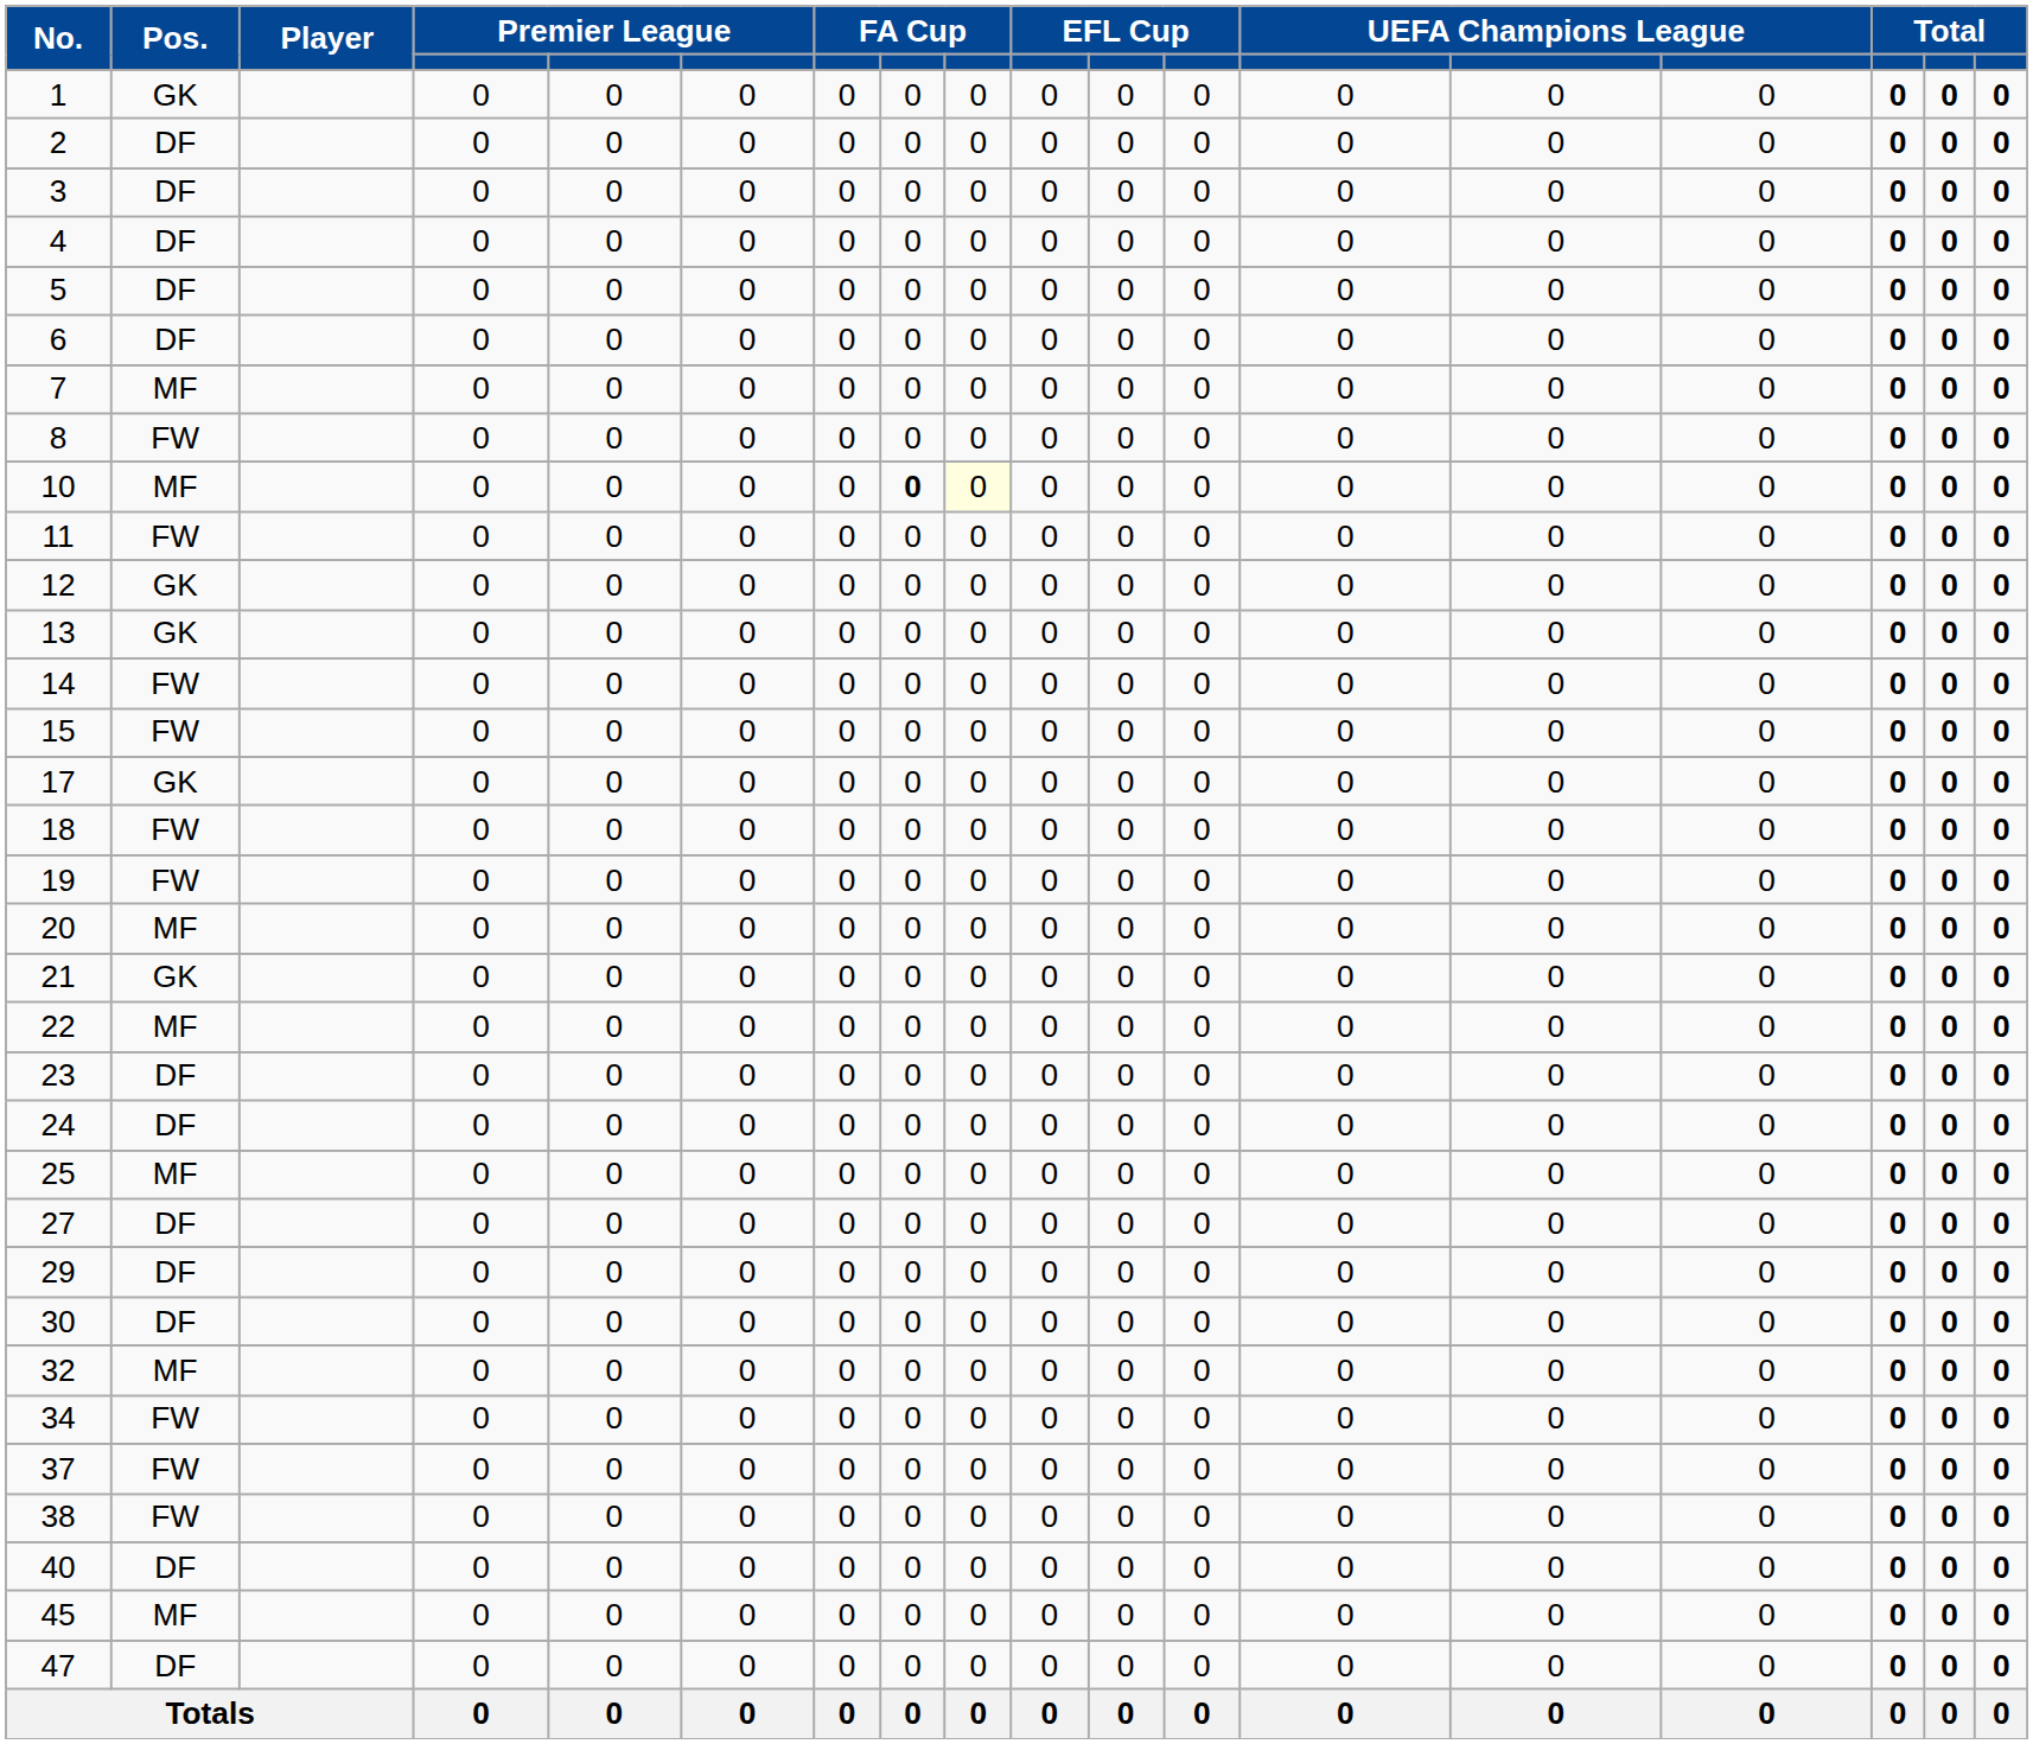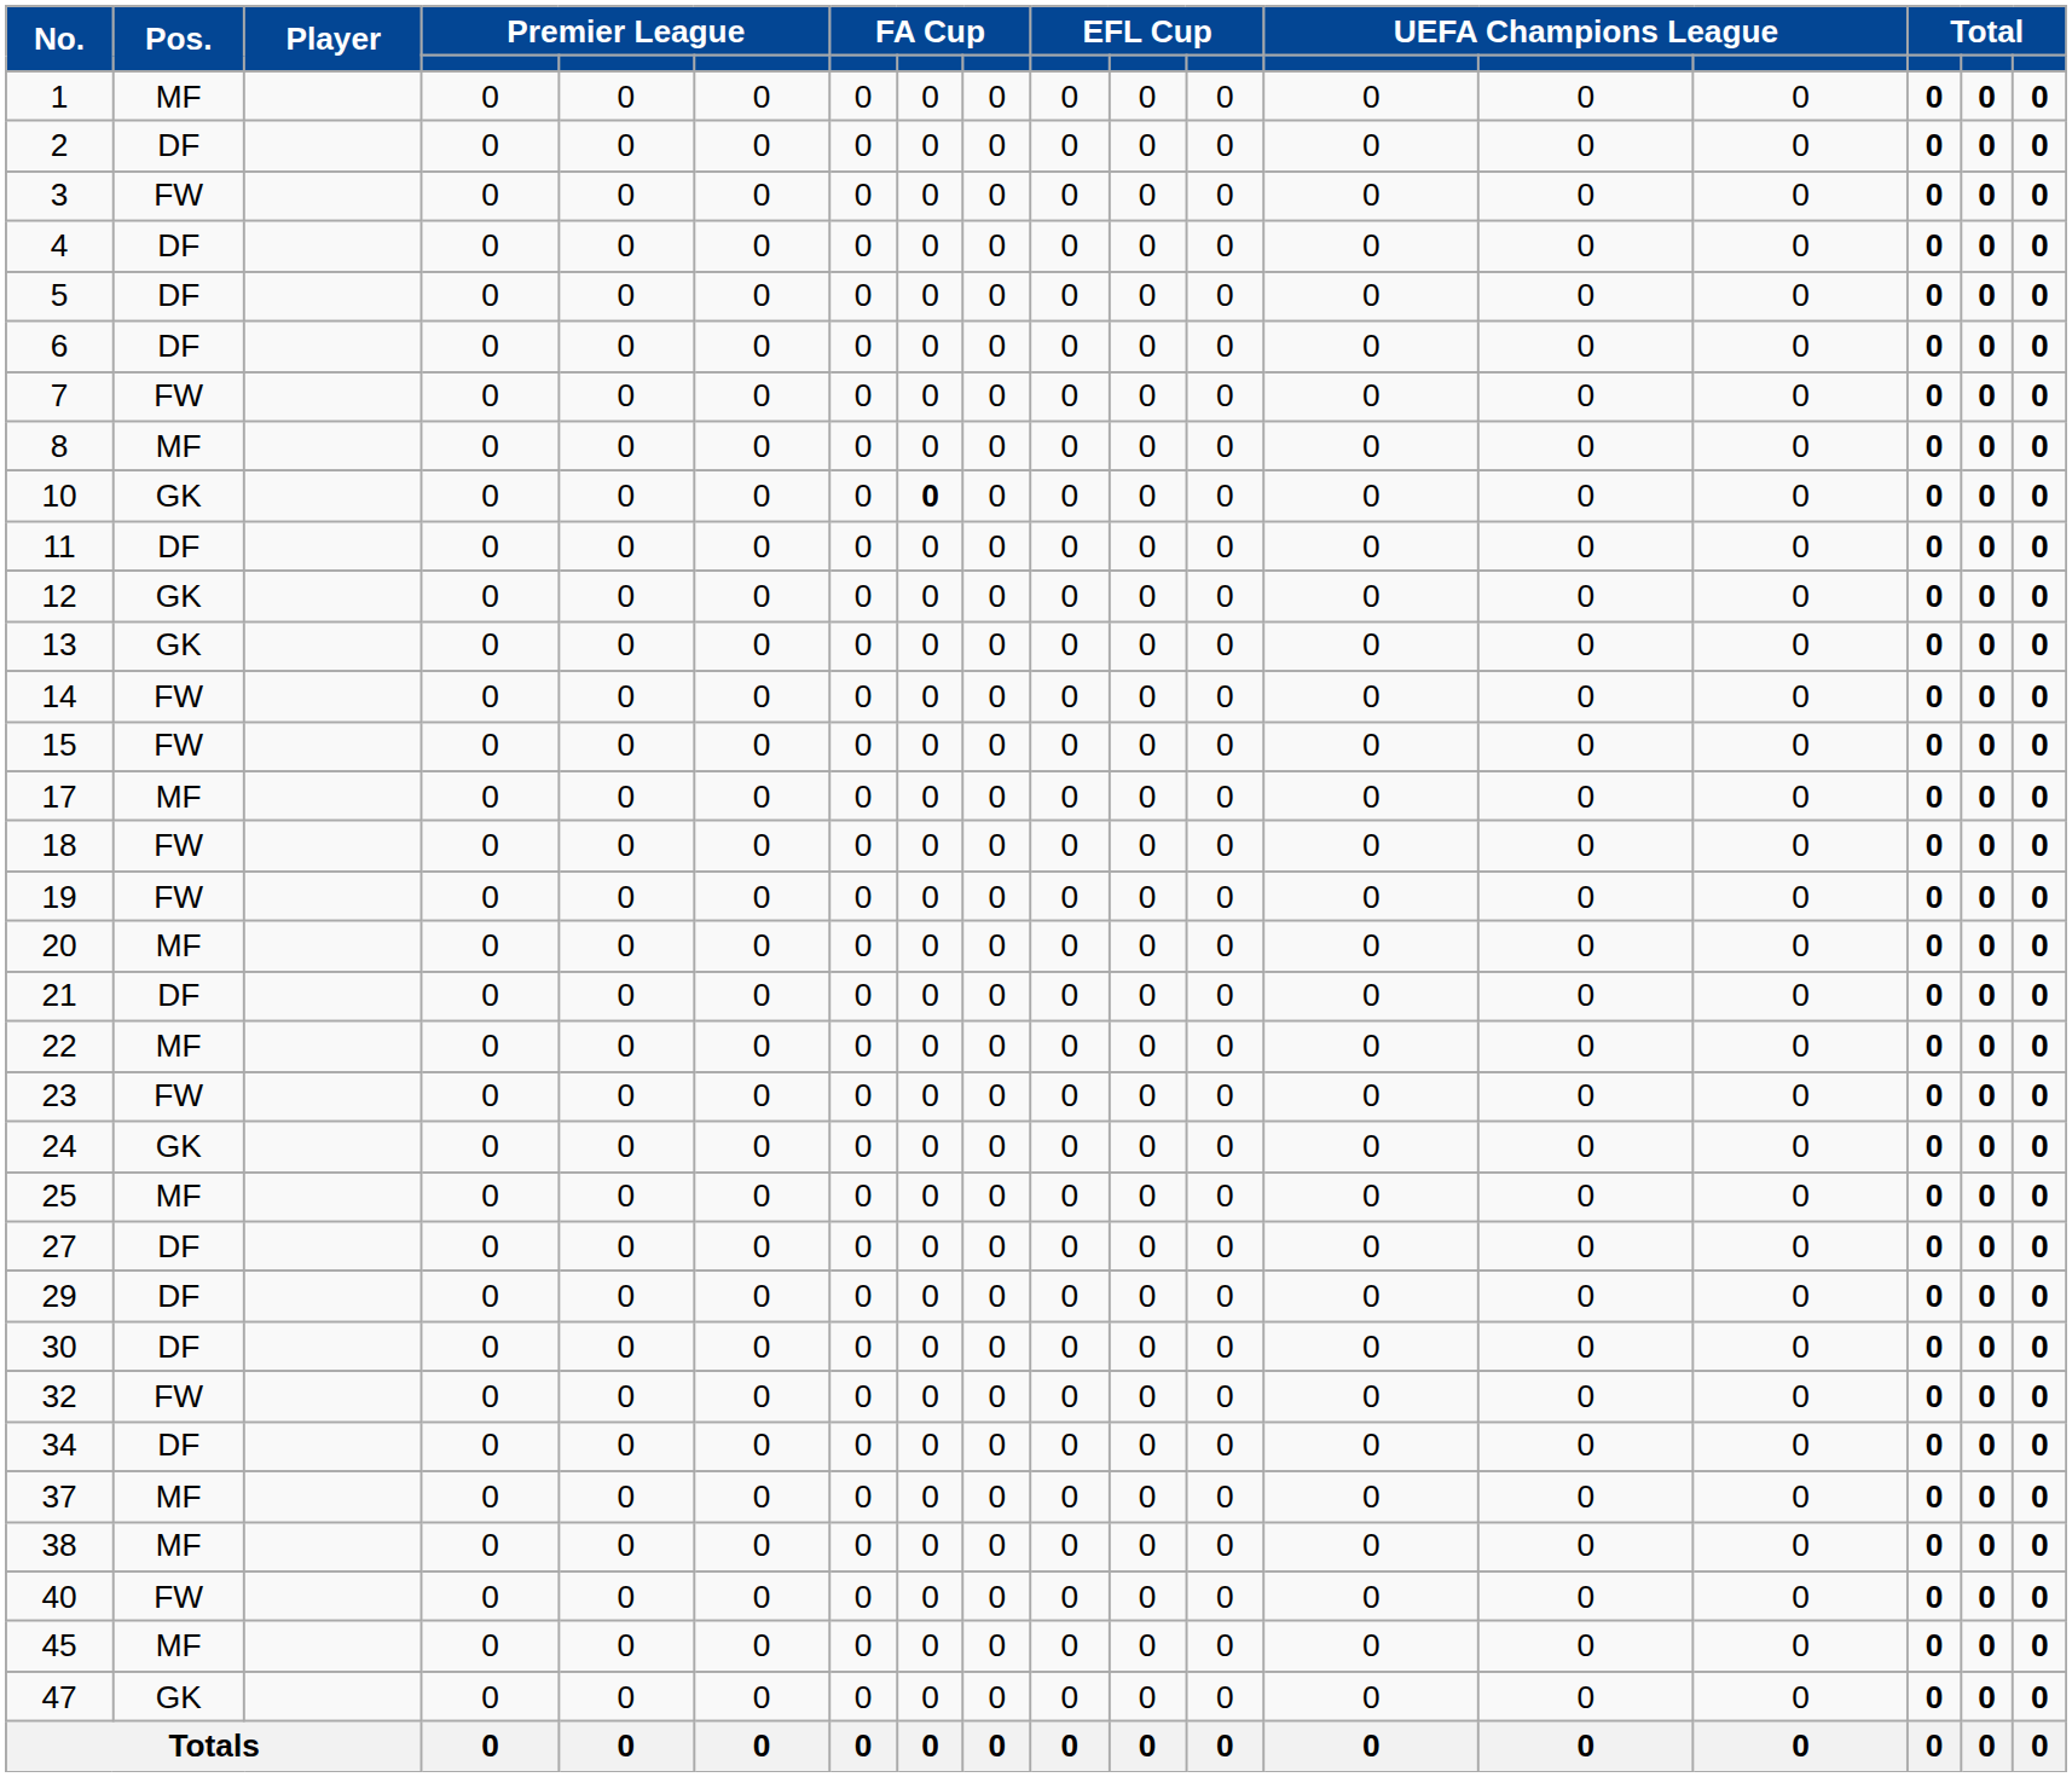 <table class="wikitable sortable" style="text-align:center; font-size:85%; width:100%">
 <tr>
 <th rowspan=2 style=background-color:#034694;color:#FFFFFF>No.</th>
 <th rowspan=2 style=background-color:#034694;color:#FFFFFF>Pos.</th>
 <th rowspan=2 style=background-color:#034694;color:#FFFFFF>Player</th>
 <th colspan=3 style=background:#034694;color:#FFFFFF>Premier League</th>
 <th colspan=3 style=background:#034694;color:#FFFFFF>FA Cup</th>
 <th colspan=3 style=background:#034694;color:#FFFFFF>EFL Cup</th>
 <th colspan=3 style=background:#034694;color:#FFFFFF>UEFA Champions League</th>
 <th colspan=3 style=background:#034694;color:#FFFFFF>Total</th>
 </tr>
 <tr>
 <th style=background-color:#034694;color:#FFFFFF></th>
 <th style=background-color:#034694;color:#FFFFFF></th>
 <th style=background-color:#034694;color:#FFFFFF></th>
 <th style=background-color:#034694;color:#FFFFFF></th>
 <th style=background-color:#034694;color:#FFFFFF></th>
 <th style=background-color:#034694;color:#FFFFFF></th>
 <th style=background-color:#034694;color:#FFFFFF></th>
 <th style=background-color:#034694;color:#FFFFFF></th>
 <th style=background-color:#034694;color:#FFFFFF></th>
 <th style=background-color:#034694;color:#FFFFFF></th>
 <th style=background-color:#034694;color:#FFFFFF></th>
 <th style=background-color:#034694;color:#FFFFFF></th>
 <th style=background-color:#034694;color:#FFFFFF></th>
 <th style=background-color:#034694;color:#FFFFFF></th>
 <th style=background-color:#034694;color:#FFFFFF></th>
 </tr>
 <tr>
 </tr>
 <tr>
 <td>1</td>
-<td>GK</td>
+<td>MF</td>
 <td align=left> </td>
 <td>0</td>
 <td>0</td>
 <td>0</td>
 <td>0</td>
 <td>0</td>
 <td>0</td>
 <td>0</td>
 <td>0</td>
 <td>0</td>
 <td>0</td>
 <td>0</td>
 <td>0</td>
 <td><strong>0</strong></td>
 <td><strong>0</strong></td>
 <td><strong>0</strong></td>
 </tr>
 <tr>
 <td>2</td>
 <td>DF</td>
 <td align=left> </td>
 <td>0</td>
 <td>0</td>
 <td>0</td>
 <td>0</td>
 <td>0</td>
 <td>0</td>
 <td>0</td>
 <td>0</td>
 <td>0</td>
 <td>0</td>
 <td>0</td>
 <td>0</td>
 <td><strong>0</strong></td>
 <td><strong>0</strong></td>
 <td><strong>0</strong></td>
 </tr>
 <tr>
 <td>3</td>
-<td>DF</td>
+<td>FW</td>
 <td align=left> </td>
 <td>0</td>
 <td>0</td>
 <td>0</td>
 <td>0</td>
 <td>0</td>
 <td>0</td>
 <td>0</td>
 <td>0</td>
 <td>0</td>
 <td>0</td>
 <td>0</td>
 <td>0</td>
 <td><strong>0</strong></td>
 <td><strong>0</strong></td>
 <td><strong>0</strong></td>
 </tr>
 <tr>
 <td>4</td>
 <td>DF</td>
 <td align=left> </td>
 <td>0</td>
 <td>0</td>
 <td>0</td>
 <td>0</td>
 <td>0</td>
 <td>0</td>
 <td>0</td>
 <td>0</td>
 <td>0</td>
 <td>0</td>
 <td>0</td>
 <td>0</td>
 <td><strong>0</strong></td>
 <td><strong>0</strong></td>
 <td><strong>0</strong></td>
 </tr>
 <tr>
 <td>5</td>
 <td>DF</td>
 <td align=left> </td>
 <td>0</td>
 <td>0</td>
 <td>0</td>
 <td>0</td>
 <td>0</td>
 <td>0</td>
 <td>0</td>
 <td>0</td>
 <td>0</td>
 <td>0</td>
 <td>0</td>
 <td>0</td>
 <td><strong>0</strong></td>
 <td><strong>0</strong></td>
 <td><strong>0</strong></td>
 </tr>
 <tr>
 <td>6</td>
 <td>DF</td>
 <td align=left> </td>
 <td>0</td>
 <td>0</td>
 <td>0</td>
 <td>0</td>
 <td>0</td>
 <td>0</td>
 <td>0</td>
 <td>0</td>
 <td>0</td>
 <td>0</td>
 <td>0</td>
 <td>0</td>
 <td><strong>0</strong></td>
 <td><strong>0</strong></td>
 <td><strong>0</strong></td>
 </tr>
 <tr>
 <td>7</td>
+<td>FW</td>
+<td align=left> </td>
+<td>0</td>
+<td>0</td>
+<td>0</td>
+<td>0</td>
+<td>0</td>
+<td>0</td>
+<td>0</td>
+<td>0</td>
+<td>0</td>
+<td>0</td>
+<td>0</td>
+<td>0</td>
+<td><strong>0</strong></td>
+<td><strong>0</strong></td>
+<td><strong>0</strong></td>
+</tr>
+<tr>
+<td>8</td>
 <td>MF</td>
 <td align=left> </td>
 <td>0</td>
 <td>0</td>
 <td>0</td>
 <td>0</td>
 <td>0</td>
 <td>0</td>
 <td>0</td>
 <td>0</td>
 <td>0</td>
 <td>0</td>
 <td>0</td>
 <td>0</td>
 <td><strong>0</strong></td>
 <td><strong>0</strong></td>
 <td><strong>0</strong></td>
 </tr>
 <tr>
-<td>8</td>
-<td>FW</td>
+<td>10</td>
+<td>GK</td>
 <td align=left> </td>
 <td>0</td>
 <td>0</td>
 <td>0</td>
 <td>0</td>
-<td>0</td>
+<td><strong>0</strong></td>
 <td>0</td>
 <td>0</td>
 <td>0</td>
 <td>0</td>
 <td>0</td>
 <td>0</td>
 <td>0</td>
 <td><strong>0</strong></td>
 <td><strong>0</strong></td>
 <td><strong>0</strong></td>
 </tr>
 <tr>
-<td>10</td>
-<td>MF</td>
-<td align=left> </td>
-<td>0</td>
-<td>0</td>
-<td>0</td>
-<td>0</td>
-<td><strong>0</strong></td>
-<td style="background: lightyellow;">0</td>
-<td>0</td>
-<td>0</td>
-<td>0</td>
-<td>0</td>
-<td>0</td>
-<td>0</td>
-<td><strong>0</strong></td>
-<td><strong>0</strong></td>
-<td><strong>0</strong></td>
-</tr>
-<tr>
 <td>11</td>
-<td>FW</td>
+<td>DF</td>
 <td align=left> </td>
 <td>0</td>
 <td>0</td>
 <td>0</td>
 <td>0</td>
 <td>0</td>
 <td>0</td>
 <td>0</td>
 <td>0</td>
 <td>0</td>
 <td>0</td>
 <td>0</td>
 <td>0</td>
 <td><strong>0</strong></td>
 <td><strong>0</strong></td>
 <td><strong>0</strong></td>
 </tr>
 <tr>
 <td>12</td>
 <td>GK</td>
 <td align=left> </td>
 <td>0</td>
 <td>0</td>
 <td>0</td>
 <td>0</td>
 <td>0</td>
 <td>0</td>
 <td>0</td>
 <td>0</td>
 <td>0</td>
 <td>0</td>
 <td>0</td>
 <td>0</td>
 <td><strong>0</strong></td>
 <td><strong>0</strong></td>
 <td><strong>0</strong></td>
 </tr>
 <tr>
 <td>13</td>
 <td>GK</td>
 <td align=left> </td>
 <td>0</td>
 <td>0</td>
 <td>0</td>
 <td>0</td>
 <td>0</td>
 <td>0</td>
 <td>0</td>
 <td>0</td>
 <td>0</td>
 <td>0</td>
 <td>0</td>
 <td>0</td>
 <td><strong>0</strong></td>
 <td><strong>0</strong></td>
 <td><strong>0</strong></td>
 </tr>
 <tr>
 <td>14</td>
 <td>FW</td>
 <td align=left> </td>
 <td>0</td>
 <td>0</td>
 <td>0</td>
 <td>0</td>
 <td>0</td>
 <td>0</td>
 <td>0</td>
 <td>0</td>
 <td>0</td>
 <td>0</td>
 <td>0</td>
 <td>0</td>
 <td><strong>0</strong></td>
 <td><strong>0</strong></td>
 <td><strong>0</strong></td>
 </tr>
 <tr>
 <td>15</td>
 <td>FW</td>
 <td align=left> </td>
 <td>0</td>
 <td>0</td>
 <td>0</td>
 <td>0</td>
 <td>0</td>
 <td>0</td>
 <td>0</td>
 <td>0</td>
 <td>0</td>
 <td>0</td>
 <td>0</td>
 <td>0</td>
 <td><strong>0</strong></td>
 <td><strong>0</strong></td>
 <td><strong>0</strong></td>
 </tr>
 <tr>
 <td>17</td>
-<td>GK</td>
+<td>MF</td>
 <td align=left> </td>
 <td>0</td>
 <td>0</td>
 <td>0</td>
 <td>0</td>
 <td>0</td>
 <td>0</td>
 <td>0</td>
 <td>0</td>
 <td>0</td>
 <td>0</td>
 <td>0</td>
 <td>0</td>
 <td><strong>0</strong></td>
 <td><strong>0</strong></td>
 <td><strong>0</strong></td>
 </tr>
 <tr>
 <td>18</td>
 <td>FW</td>
 <td align=left> </td>
 <td>0</td>
 <td>0</td>
 <td>0</td>
 <td>0</td>
 <td>0</td>
 <td>0</td>
 <td>0</td>
 <td>0</td>
 <td>0</td>
 <td>0</td>
 <td>0</td>
 <td>0</td>
 <td><strong>0</strong></td>
 <td><strong>0</strong></td>
 <td><strong>0</strong></td>
 </tr>
 <tr>
 <td>19</td>
 <td>FW</td>
 <td align=left> </td>
 <td>0</td>
 <td>0</td>
 <td>0</td>
 <td>0</td>
 <td>0</td>
 <td>0</td>
 <td>0</td>
 <td>0</td>
 <td>0</td>
 <td>0</td>
 <td>0</td>
 <td>0</td>
 <td><strong>0</strong></td>
 <td><strong>0</strong></td>
 <td><strong>0</strong></td>
 </tr>
 <tr>
 <td>20</td>
 <td>MF</td>
 <td align=left> </td>
 <td>0</td>
 <td>0</td>
 <td>0</td>
 <td>0</td>
 <td>0</td>
 <td>0</td>
 <td>0</td>
 <td>0</td>
 <td>0</td>
 <td>0</td>
 <td>0</td>
 <td>0</td>
 <td><strong>0</strong></td>
 <td><strong>0</strong></td>
 <td><strong>0</strong></td>
 </tr>
 <tr>
 <td>21</td>
-<td>GK</td>
+<td>DF</td>
 <td align=left> </td>
 <td>0</td>
 <td>0</td>
 <td>0</td>
 <td>0</td>
 <td>0</td>
 <td>0</td>
 <td>0</td>
 <td>0</td>
 <td>0</td>
 <td>0</td>
 <td>0</td>
 <td>0</td>
 <td><strong>0</strong></td>
 <td><strong>0</strong></td>
 <td><strong>0</strong></td>
 </tr>
 <tr>
 <td>22</td>
 <td>MF</td>
 <td align=left> </td>
 <td>0</td>
 <td>0</td>
 <td>0</td>
 <td>0</td>
 <td>0</td>
 <td>0</td>
 <td>0</td>
 <td>0</td>
 <td>0</td>
 <td>0</td>
 <td>0</td>
 <td>0</td>
 <td><strong>0</strong></td>
 <td><strong>0</strong></td>
 <td><strong>0</strong></td>
 </tr>
 <tr>
 <td>23</td>
-<td>DF</td>
+<td>FW</td>
 <td align=left> </td>
 <td>0</td>
 <td>0</td>
 <td>0</td>
 <td>0</td>
 <td>0</td>
 <td>0</td>
 <td>0</td>
 <td>0</td>
 <td>0</td>
 <td>0</td>
 <td>0</td>
 <td>0</td>
 <td><strong>0</strong></td>
 <td><strong>0</strong></td>
 <td><strong>0</strong></td>
 </tr>
 <tr>
 <td>24</td>
-<td>DF</td>
+<td>GK</td>
 <td align=left> </td>
 <td>0</td>
 <td>0</td>
 <td>0</td>
 <td>0</td>
 <td>0</td>
 <td>0</td>
 <td>0</td>
 <td>0</td>
 <td>0</td>
 <td>0</td>
 <td>0</td>
 <td>0</td>
 <td><strong>0</strong></td>
 <td><strong>0</strong></td>
 <td><strong>0</strong></td>
 </tr>
 <tr>
 <td>25</td>
 <td>MF</td>
 <td align=left> </td>
 <td>0</td>
 <td>0</td>
 <td>0</td>
 <td>0</td>
 <td>0</td>
 <td>0</td>
 <td>0</td>
 <td>0</td>
 <td>0</td>
 <td>0</td>
 <td>0</td>
 <td>0</td>
 <td><strong>0</strong></td>
 <td><strong>0</strong></td>
 <td><strong>0</strong></td>
 </tr>
 <tr>
 <td>27</td>
 <td>DF</td>
 <td align=left> </td>
 <td>0</td>
 <td>0</td>
 <td>0</td>
 <td>0</td>
 <td>0</td>
 <td>0</td>
 <td>0</td>
 <td>0</td>
 <td>0</td>
 <td>0</td>
 <td>0</td>
 <td>0</td>
 <td><strong>0</strong></td>
 <td><strong>0</strong></td>
 <td><strong>0</strong></td>
 </tr>
 <tr>
 <td>29</td>
 <td>DF</td>
 <td align=left> </td>
 <td>0</td>
 <td>0</td>
 <td>0</td>
 <td>0</td>
 <td>0</td>
 <td>0</td>
 <td>0</td>
 <td>0</td>
 <td>0</td>
 <td>0</td>
 <td>0</td>
 <td>0</td>
 <td><strong>0</strong></td>
 <td><strong>0</strong></td>
 <td><strong>0</strong></td>
 </tr>
 <tr>
 <td>30</td>
 <td>DF</td>
 <td align=left> </td>
 <td>0</td>
 <td>0</td>
 <td>0</td>
 <td>0</td>
 <td>0</td>
 <td>0</td>
 <td>0</td>
 <td>0</td>
 <td>0</td>
 <td>0</td>
 <td>0</td>
 <td>0</td>
 <td><strong>0</strong></td>
 <td><strong>0</strong></td>
 <td><strong>0</strong></td>
 </tr>
 <tr>
 <td>32</td>
+<td>FW</td>
+<td align=left> </td>
+<td>0</td>
+<td>0</td>
+<td>0</td>
+<td>0</td>
+<td>0</td>
+<td>0</td>
+<td>0</td>
+<td>0</td>
+<td>0</td>
+<td>0</td>
+<td>0</td>
+<td>0</td>
+<td><strong>0</strong></td>
+<td><strong>0</strong></td>
+<td><strong>0</strong></td>
+</tr>
+<tr>
+<td>34</td>
+<td>DF</td>
+<td align=left> </td>
+<td>0</td>
+<td>0</td>
+<td>0</td>
+<td>0</td>
+<td>0</td>
+<td>0</td>
+<td>0</td>
+<td>0</td>
+<td>0</td>
+<td>0</td>
+<td>0</td>
+<td>0</td>
+<td><strong>0</strong></td>
+<td><strong>0</strong></td>
+<td><strong>0</strong></td>
+</tr>
+<tr>
+<td>37</td>
 <td>MF</td>
 <td align=left> </td>
 <td>0</td>
 <td>0</td>
 <td>0</td>
 <td>0</td>
 <td>0</td>
 <td>0</td>
 <td>0</td>
 <td>0</td>
 <td>0</td>
 <td>0</td>
 <td>0</td>
 <td>0</td>
 <td><strong>0</strong></td>
 <td><strong>0</strong></td>
 <td><strong>0</strong></td>
 </tr>
 <tr>
-<td>34</td>
-<td>FW</td>
-<td align=left> </td>
-<td>0</td>
-<td>0</td>
-<td>0</td>
-<td>0</td>
-<td>0</td>
-<td>0</td>
-<td>0</td>
-<td>0</td>
-<td>0</td>
-<td>0</td>
-<td>0</td>
-<td>0</td>
-<td><strong>0</strong></td>
-<td><strong>0</strong></td>
-<td><strong>0</strong></td>
-</tr>
-<tr>
-<td>37</td>
-<td>FW</td>
-<td align=left> </td>
-<td>0</td>
-<td>0</td>
-<td>0</td>
-<td>0</td>
-<td>0</td>
-<td>0</td>
-<td>0</td>
-<td>0</td>
-<td>0</td>
-<td>0</td>
-<td>0</td>
-<td>0</td>
-<td><strong>0</strong></td>
-<td><strong>0</strong></td>
-<td><strong>0</strong></td>
-</tr>
-<tr>
 <td>38</td>
-<td>FW</td>
+<td>MF</td>
 <td align=left> </td>
 <td>0</td>
 <td>0</td>
 <td>0</td>
 <td>0</td>
 <td>0</td>
 <td>0</td>
 <td>0</td>
 <td>0</td>
 <td>0</td>
 <td>0</td>
 <td>0</td>
 <td>0</td>
 <td><strong>0</strong></td>
 <td><strong>0</strong></td>
 <td><strong>0</strong></td>
 </tr>
 <tr>
 <td>40</td>
-<td>DF</td>
+<td>FW</td>
 <td align=left> </td>
 <td>0</td>
 <td>0</td>
 <td>0</td>
 <td>0</td>
 <td>0</td>
 <td>0</td>
 <td>0</td>
 <td>0</td>
 <td>0</td>
 <td>0</td>
 <td>0</td>
 <td>0</td>
 <td><strong>0</strong></td>
 <td><strong>0</strong></td>
 <td><strong>0</strong></td>
 </tr>
 <tr>
 <td>45</td>
 <td>MF</td>
 <td align=left> </td>
 <td>0</td>
 <td>0</td>
 <td>0</td>
 <td>0</td>
 <td>0</td>
 <td>0</td>
 <td>0</td>
 <td>0</td>
 <td>0</td>
 <td>0</td>
 <td>0</td>
 <td>0</td>
 <td><strong>0</strong></td>
 <td><strong>0</strong></td>
 <td><strong>0</strong></td>
 </tr>
 <tr>
 <td>47</td>
-<td>DF</td>
+<td>GK</td>
 <td align=left> </td>
 <td>0</td>
 <td>0</td>
 <td>0</td>
 <td>0</td>
 <td>0</td>
 <td>0</td>
 <td>0</td>
 <td>0</td>
 <td>0</td>
 <td>0</td>
 <td>0</td>
 <td>0</td>
 <td><strong>0</strong></td>
 <td><strong>0</strong></td>
 <td><strong>0</strong></td>
 </tr>
 <tr>
 <th colspan=3><strong>Totals</strong></th>
 <th><strong>0</strong></th>
 <th><strong>0</strong></th>
 <th><strong>0</strong></th>
 <th><strong>0</strong></th>
 <th><strong>0</strong></th>
 <th><strong>0</strong></th>
 <th><strong>0</strong></th>
 <th><strong>0</strong></th>
 <th><strong>0</strong></th>
 <th><strong>0</strong></th>
 <th><strong>0</strong></th>
 <th><strong>0</strong></th>
 <th><strong>0</strong></th>
 <th><strong>0</strong></th>
 <th><strong>0</strong></th>
 </tr>
 </table>
